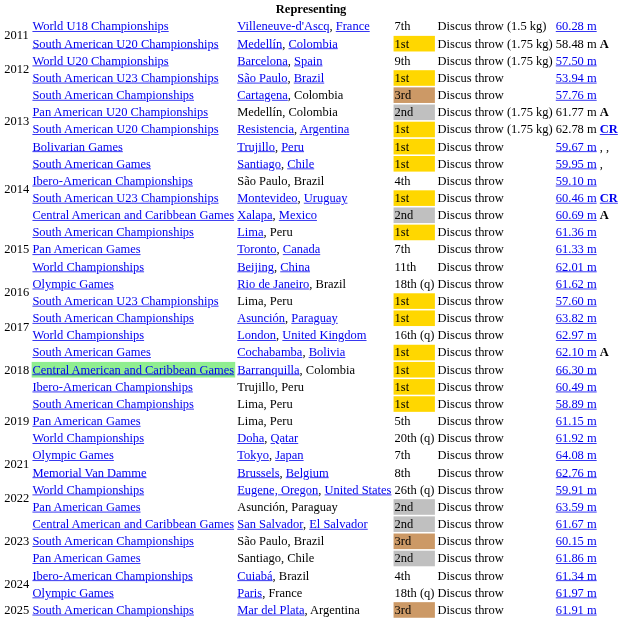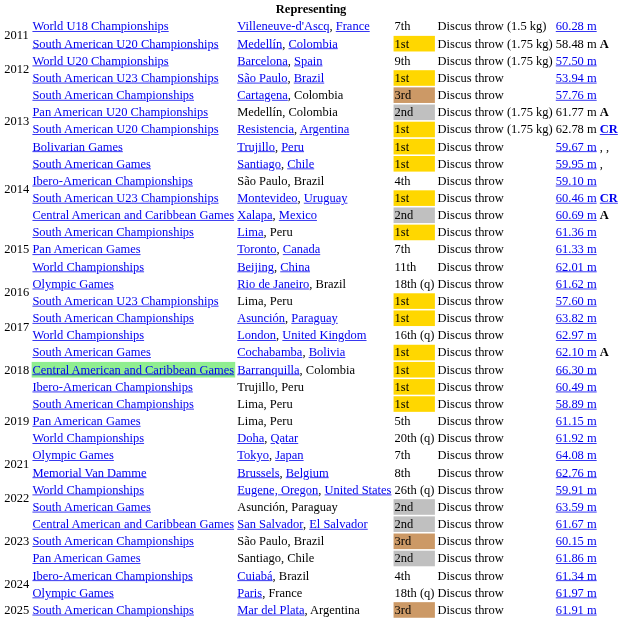 <table>
 <tr>
 <th colspan="6">Representing </th>
 </tr>
 <tr>
 <td rowspan=2>2011</td>
 <td><a href='#'>World U18 Championships</a></td>
 <td><a href='#'>Villeneuve-d'Ascq</a>, <a href='#'>France</a></td>
 <td>7th</td>
 <td>Discus throw (1.5 kg)</td>
 <td><a href='#'>60.28 m</a></td>
 </tr>
 <tr>
 <td><a href='#'>South American U20 Championships</a></td>
 <td><a href='#'>Medellín</a>, <a href='#'>Colombia</a></td>
 <td bgcolor=gold>1st</td>
 <td>Discus throw (1.75 kg)</td>
 <td>58.48 m <strong>A</strong></td>
 </tr>
 <tr>
 <td rowspan=2>2012</td>
 <td><a href='#'>World U20 Championships</a></td>
 <td><a href='#'>Barcelona</a>, <a href='#'>Spain</a></td>
 <td>9th</td>
 <td>Discus throw (1.75 kg)</td>
 <td><a href='#'>57.50 m</a></td>
 </tr>
 <tr>
 <td><a href='#'>South American U23 Championships</a></td>
 <td><a href='#'>São Paulo</a>, <a href='#'>Brazil</a></td>
 <td bgcolor=gold>1st</td>
 <td>Discus throw</td>
 <td><a href='#'>53.94 m</a></td>
 </tr>
 <tr>
 <td rowspan=4>2013</td>
 <td><a href='#'>South American Championships</a></td>
 <td><a href='#'>Cartagena</a>, Colombia</td>
 <td bgcolor=cc9966>3rd</td>
 <td>Discus throw</td>
 <td><a href='#'>57.76 m</a> <strong></strong></td>
 </tr>
 <tr>
 <td><a href='#'>Pan American U20 Championships</a></td>
 <td>Medellín, Colombia</td>
 <td bgcolor=silver>2nd</td>
 <td>Discus throw (1.75 kg)</td>
 <td>61.77 m <strong>A</strong></td>
 </tr>
 <tr>
 <td><a href='#'>South American U20 Championships</a></td>
 <td><a href='#'>Resistencia</a>, <a href='#'>Argentina</a></td>
 <td bgcolor=gold>1st</td>
 <td>Discus throw (1.75 kg)</td>
 <td>62.78 m <strong><a href='#'>CR</a></strong></td>
 </tr>
 <tr>
 <td><a href='#'>Bolivarian Games</a></td>
 <td><a href='#'>Trujillo</a>, <a href='#'>Peru</a></td>
 <td bgcolor=gold>1st</td>
 <td>Discus throw</td>
 <td><a href='#'>59.67 m</a> <strong></strong>, <strong></strong>, <strong></strong></td>
 </tr>
 <tr>
 <td rowspan=4>2014</td>
 <td><a href='#'>South American Games</a></td>
 <td><a href='#'>Santiago</a>, <a href='#'>Chile</a></td>
 <td bgcolor=gold>1st</td>
 <td>Discus throw</td>
 <td><a href='#'>59.95 m</a> <strong></strong>,  <strong></strong></td>
 </tr>
 <tr>
 <td><a href='#'>Ibero-American Championships</a></td>
 <td>São Paulo, Brazil</td>
 <td>4th</td>
 <td>Discus throw</td>
 <td><a href='#'>59.10 m</a></td>
 </tr>
 <tr>
 <td><a href='#'>South American U23 Championships</a></td>
 <td><a href='#'>Montevideo</a>, <a href='#'>Uruguay</a></td>
 <td bgcolor=gold>1st</td>
 <td>Discus throw</td>
 <td><a href='#'>60.46 m</a> <strong><a href='#'>CR</a></strong></td>
 </tr>
 <tr>
 <td><a href='#'>Central American and Caribbean Games</a></td>
 <td><a href='#'>Xalapa</a>, <a href='#'>Mexico</a></td>
 <td bgcolor=silver>2nd</td>
 <td>Discus throw</td>
 <td><a href='#'>60.69 m</a> <strong>A</strong></td>
 </tr>
 <tr>
 <td rowspan=3>2015</td>
 <td><a href='#'>South American Championships</a></td>
 <td><a href='#'>Lima</a>, Peru</td>
 <td bgcolor=gold>1st</td>
 <td>Discus throw</td>
 <td><a href='#'>61.36 m</a></td>
 </tr>
 <tr>
 <td><a href='#'>Pan American Games</a></td>
 <td><a href='#'>Toronto</a>, <a href='#'>Canada</a></td>
 <td>7th</td>
 <td>Discus throw</td>
 <td><a href='#'>61.33 m</a></td>
 </tr>
 <tr>
 <td><a href='#'>World Championships</a></td>
 <td><a href='#'>Beijing</a>, <a href='#'>China</a></td>
 <td>11th</td>
 <td>Discus throw</td>
 <td><a href='#'>62.01 m</a></td>
 </tr>
 <tr>
 <td rowspan=2>2016</td>
 <td><a href='#'>Olympic Games</a></td>
 <td><a href='#'>Rio de Janeiro</a>, Brazil</td>
 <td>18th (q)</td>
 <td>Discus throw</td>
 <td><a href='#'>61.62 m</a></td>
 </tr>
 <tr>
 <td><a href='#'>South American U23 Championships</a></td>
 <td>Lima, Peru</td>
 <td bgcolor=gold>1st</td>
 <td>Discus throw</td>
 <td><a href='#'>57.60 m</a></td>
 </tr>
 <tr>
 <td rowspan=2>2017</td>
 <td><a href='#'>South American Championships</a></td>
 <td><a href='#'>Asunción</a>, <a href='#'>Paraguay</a></td>
 <td bgcolor=gold>1st</td>
 <td>Discus throw</td>
 <td><a href='#'>63.82 m</a> <strong></strong></td>
 </tr>
 <tr>
 <td><a href='#'>World Championships</a></td>
 <td><a href='#'>London</a>, <a href='#'>United Kingdom</a></td>
 <td>16th (q)</td>
 <td>Discus throw</td>
 <td><a href='#'>62.97 m</a></td>
 </tr>
 <tr>
 <td rowspan=3>2018</td>
 <td><a href='#'>South American Games</a></td>
 <td><a href='#'>Cochabamba</a>, <a href='#'>Bolivia</a></td>
 <td bgcolor=gold>1st</td>
 <td>Discus throw</td>
 <td><a href='#'>62.10 m</a> <strong>A</strong> <strong></strong></td>
 </tr>
 <tr>
 <td style="background: lightgreen;"><a href='#'>Central American and Caribbean Games</a></td>
 <td><a href='#'>Barranquilla</a>, Colombia</td>
 <td bgcolor=gold>1st</td>
 <td>Discus throw</td>
 <td><a href='#'>66.30 m</a> <strong></strong></td>
 </tr>
 <tr>
 <td><a href='#'>Ibero-American Championships</a></td>
 <td>Trujillo, Peru</td>
 <td bgcolor=gold>1st</td>
 <td>Discus throw</td>
 <td><a href='#'>60.49 m</a></td>
 </tr>
 <tr>
 <td rowspan=3>2019</td>
 <td><a href='#'>South American Championships</a></td>
 <td>Lima, Peru</td>
 <td bgcolor=gold>1st</td>
 <td>Discus throw</td>
 <td><a href='#'>58.89 m</a></td>
 </tr>
 <tr>
 <td><a href='#'>Pan American Games</a></td>
 <td>Lima, Peru</td>
 <td>5th</td>
 <td>Discus throw</td>
 <td><a href='#'>61.15 m</a></td>
 </tr>
 <tr>
 <td><a href='#'>World Championships</a></td>
 <td><a href='#'>Doha</a>, <a href='#'>Qatar</a></td>
 <td>20th (q)</td>
 <td>Discus throw</td>
 <td><a href='#'>61.92 m</a></td>
 </tr>
 <tr>
 <td rowspan=2>2021</td>
 <td><a href='#'>Olympic Games</a></td>
 <td><a href='#'>Tokyo</a>, <a href='#'>Japan</a></td>
 <td>7th</td>
 <td>Discus throw</td>
 <td><a href='#'>64.08 m</a></td>
 </tr>
 <tr>
 <td><a href='#'>Memorial Van Damme</a></td>
 <td><a href='#'>Brussels</a>, <a href='#'>Belgium</a></td>
 <td>8th</td>
 <td>Discus throw</td>
 <td><a href='#'>62.76 m</a></td>
 </tr>
 <tr>
 <td rowspan=2>2022</td>
 <td><a href='#'>World Championships</a></td>
 <td><a href='#'>Eugene, Oregon</a>, <a href='#'>United States</a></td>
 <td>26th (q)</td>
 <td>Discus throw</td>
 <td><a href='#'>59.91 m</a></td>
 </tr>
 <tr>
-<td><a href='#'>Pan American Games</a></td>
+<td><a href='#'>South American Games</a></td>
 <td>Asunción, Paraguay</td>
 <td bgcolor=silver>2nd</td>
 <td>Discus throw</td>
 <td><a href='#'>63.59 m</a></td>
 </tr>
 <tr>
 <td rowspan=3>2023</td>
 <td><a href='#'>Central American and Caribbean Games</a></td>
 <td><a href='#'>San Salvador</a>, <a href='#'>El Salvador</a></td>
 <td bgcolor=silver>2nd</td>
 <td>Discus throw</td>
 <td><a href='#'>61.67 m</a></td>
 </tr>
 <tr>
 <td><a href='#'>South American Championships</a></td>
 <td>São Paulo, Brazil</td>
 <td bgcolor=cc9966>3rd</td>
 <td>Discus throw</td>
 <td><a href='#'>60.15 m</a></td>
 </tr>
 <tr>
 <td><a href='#'>Pan American Games</a></td>
 <td>Santiago, Chile</td>
 <td bgcolor=silver>2nd</td>
 <td>Discus throw</td>
 <td><a href='#'>61.86 m</a></td>
 </tr>
 <tr>
 <td rowspan=2>2024</td>
 <td><a href='#'>Ibero-American Championships</a></td>
 <td><a href='#'>Cuiabá</a>, Brazil</td>
 <td>4th</td>
 <td>Discus throw</td>
 <td><a href='#'>61.34 m</a></td>
 </tr>
 <tr>
 <td><a href='#'>Olympic Games</a></td>
 <td><a href='#'>Paris</a>, France</td>
 <td>18th (q)</td>
 <td>Discus throw</td>
 <td><a href='#'>61.97 m</a></td>
 </tr>
 <tr>
 <td>2025</td>
 <td><a href='#'>South American Championships</a></td>
 <td><a href='#'>Mar del Plata</a>, Argentina</td>
 <td bgcolor=cc9966>3rd</td>
 <td>Discus throw</td>
 <td><a href='#'>61.91 m</a></td>
 </tr>
 </table>
